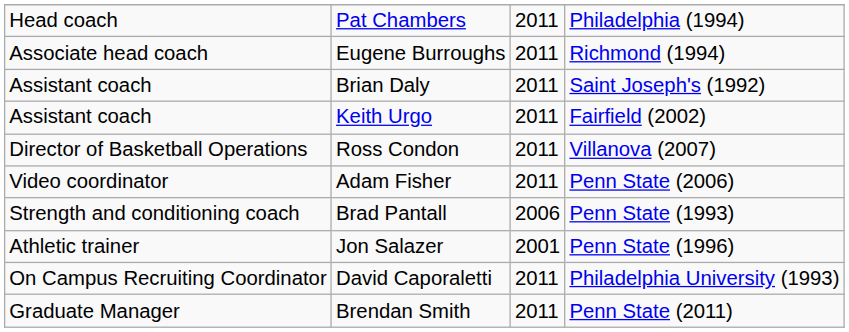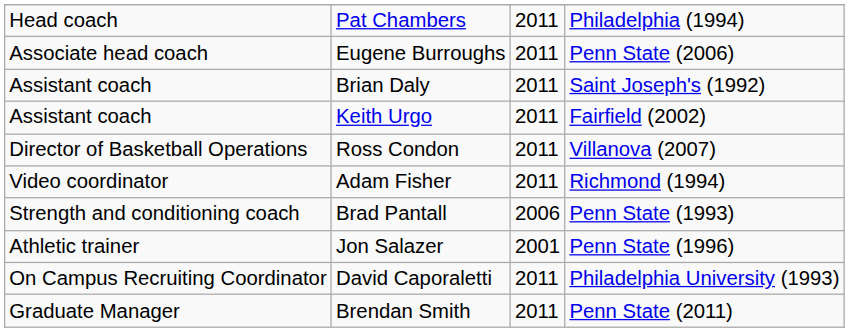 <table class="wikitable" style">
 <tr>
 </tr>
 <tr>
 <td>Head coach</td>
 <td><a href='#'>Pat Chambers</a></td>
 <td>2011</td>
 <td><a href='#'>Philadelphia</a> (1994)</td>
 </tr>
 <tr>
 <td>Associate head coach</td>
 <td>Eugene Burroughs</td>
 <td>2011</td>
-<td><a href='#'>Richmond</a> (1994)</td>
+<td><a href='#'>Penn State</a> (2006)</td>
 </tr>
 <tr>
 <td>Assistant coach</td>
 <td>Brian Daly</td>
 <td>2011</td>
 <td><a href='#'>Saint Joseph's</a> (1992)</td>
 </tr>
 <tr>
 <td>Assistant coach</td>
 <td><a href='#'>Keith Urgo</a></td>
 <td>2011</td>
 <td><a href='#'>Fairfield</a> (2002)</td>
 </tr>
 <tr>
 <td>Director of Basketball Operations</td>
 <td>Ross Condon</td>
 <td>2011</td>
 <td><a href='#'>Villanova</a> (2007)</td>
 </tr>
 <tr>
 <td>Video coordinator</td>
 <td>Adam Fisher</td>
 <td>2011</td>
-<td><a href='#'>Penn State</a> (2006)</td>
+<td><a href='#'>Richmond</a> (1994)</td>
 </tr>
 <tr>
 <td>Strength and conditioning coach</td>
 <td>Brad Pantall</td>
 <td>2006</td>
 <td><a href='#'>Penn State</a> (1993)</td>
 </tr>
 <tr>
 <td>Athletic trainer</td>
 <td>Jon Salazer</td>
 <td>2001</td>
 <td><a href='#'>Penn State</a> (1996)</td>
 </tr>
 <tr>
 <td>On Campus Recruiting Coordinator</td>
 <td>David Caporaletti</td>
 <td>2011</td>
 <td><a href='#'>Philadelphia University</a> (1993)</td>
 </tr>
 <tr>
 <td>Graduate Manager</td>
 <td>Brendan Smith</td>
 <td>2011</td>
 <td><a href='#'>Penn State</a> (2011)</td>
 </tr>
 </table>
